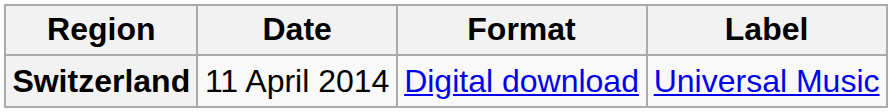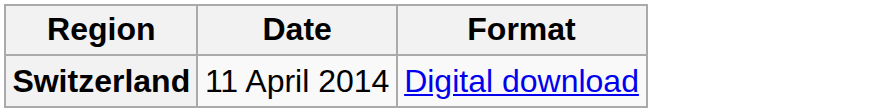 <table class="wikitable plainrowheaders">
 <tr>
 <th>Region</th>
 <th>Date</th>
 <th>Format</th>
-<th>Label</th>
 </tr>
 <tr>
 <th scope="row">Switzerland</th>
 <td>11 April 2014</td>
 <td><a href='#'>Digital download</a></td>
-<td><a href='#'>Universal Music</a></td>
 </tr>
 </table>
